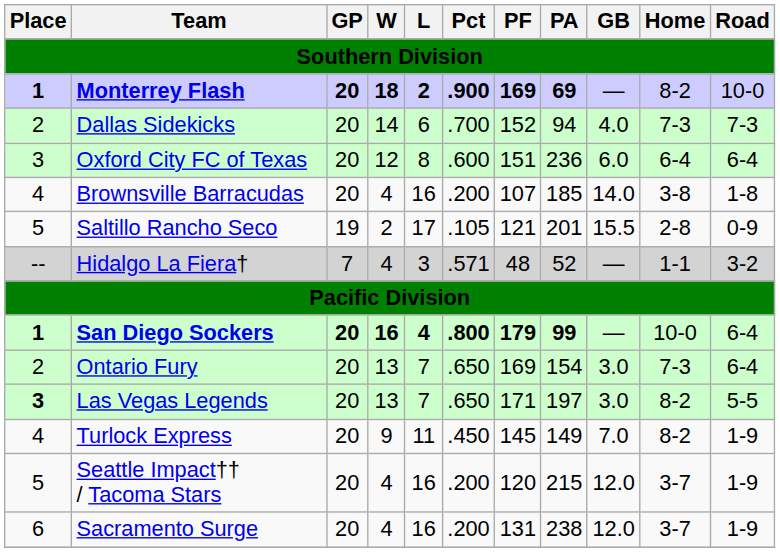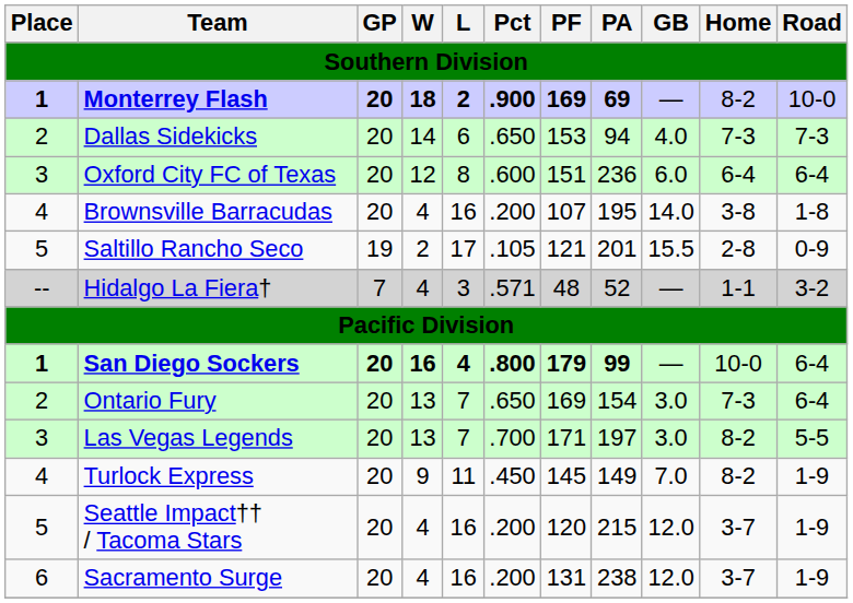 <table class="wikitable" style="text-align: center;">
 <tr>
 <th>Place</th>
 <th width="180">Team</th>
 <th width="20">GP</th>
 <th width="20">W</th>
 <th width="20">L</th>
 <th width="20">Pct</th>
 <th width="20">PF</th>
 <th width="20">PA</th>
 <th width="25">GB</th>
 <th width="30">Home</th>
 <th width="35">Road</th>
 </tr>
 <tr>
 <th style=background-color:Green colspan=11><span>Southern Division</span></th>
 </tr>
 <tr bgcolor=#ccccff>
 <td><strong>1</strong></td>
 <td align=left><strong><a href='#'>Monterrey Flash</a></strong></td>
 <td><strong>20</strong></td>
 <td><strong>18</strong></td>
 <td><strong>2</strong></td>
 <td><strong>.900</strong></td>
 <td><strong>169</strong></td>
 <td><strong>69</strong></td>
 <td>—</td>
 <td>8-2</td>
 <td>10-0</td>
 </tr>
 <tr bgcolor=#ccffcc>
 <td>2</td>
 <td align=left><a href='#'>Dallas Sidekicks</a></td>
 <td>20</td>
 <td>14</td>
 <td>6</td>
-<td>.700</td>
-<td>152</td>
+<td>.650</td>
+<td>153</td>
 <td>94</td>
 <td>4.0</td>
 <td>7-3</td>
 <td>7-3</td>
 </tr>
 <tr bgcolor=#ccffcc>
 <td>3</td>
 <td align=left><a href='#'>Oxford City FC of Texas</a></td>
 <td>20</td>
 <td>12</td>
 <td>8</td>
 <td>.600</td>
 <td>151</td>
 <td>236</td>
 <td>6.0</td>
 <td>6-4</td>
 <td>6-4</td>
 </tr>
 <tr>
 <td>4</td>
 <td align=left><a href='#'>Brownsville Barracudas</a></td>
 <td>20</td>
 <td>4</td>
 <td>16</td>
 <td>.200</td>
 <td>107</td>
-<td>185</td>
+<td>195</td>
 <td>14.0</td>
 <td>3-8</td>
 <td>1-8</td>
 </tr>
 <tr>
 <td>5</td>
 <td align=left><a href='#'>Saltillo Rancho Seco</a></td>
 <td>19</td>
 <td>2</td>
 <td>17</td>
 <td>.105</td>
 <td>121</td>
 <td>201</td>
 <td>15.5</td>
 <td>2-8</td>
 <td>0-9</td>
 </tr>
 <tr bgcolor=#d3d3d3>
 <td>--</td>
 <td align=left><a href='#'>Hidalgo La Fiera</a>†</td>
 <td>7</td>
 <td>4</td>
 <td>3</td>
 <td>.571</td>
 <td>48</td>
 <td>52</td>
 <td>—</td>
 <td>1-1</td>
 <td>3-2</td>
 </tr>
 <tr>
 <th style=background-color:Green colspan=11><span>Pacific Division</span></th>
 </tr>
 <tr bgcolor=#ccffcc>
 <td><strong>1</strong></td>
 <td align=left><strong><a href='#'>San Diego Sockers</a></strong></td>
 <td><strong>20</strong></td>
 <td><strong>16</strong></td>
 <td><strong>4</strong></td>
 <td><strong>.800</strong></td>
 <td><strong>179</strong></td>
 <td><strong>99</strong></td>
 <td>—</td>
 <td>10-0</td>
 <td>6-4</td>
 </tr>
 <tr bgcolor=#ccffcc>
 <td>2</td>
 <td align=left><a href='#'>Ontario Fury</a></td>
 <td>20</td>
 <td>13</td>
 <td>7</td>
 <td>.650</td>
 <td>169</td>
 <td>154</td>
 <td>3.0</td>
 <td>7-3</td>
 <td>6-4</td>
 </tr>
 <tr bgcolor=#ccffcc>
-<td><strong>3</strong></td>
+<td>3</td>
 <td align=left><a href='#'>Las Vegas Legends</a></td>
 <td>20</td>
 <td>13</td>
 <td>7</td>
-<td>.650</td>
+<td>.700</td>
 <td>171</td>
 <td>197</td>
 <td>3.0</td>
 <td>8-2</td>
 <td>5-5</td>
 </tr>
 <tr>
 <td>4</td>
 <td align=left><a href='#'>Turlock Express</a></td>
 <td>20</td>
 <td>9</td>
 <td>11</td>
 <td>.450</td>
 <td>145</td>
 <td>149</td>
 <td>7.0</td>
 <td>8-2</td>
 <td>1-9</td>
 </tr>
 <tr>
 <td>5</td>
 <td align=left><a href='#'>Seattle Impact</a>††<br>/ <a href='#'>Tacoma Stars</a></td>
 <td>20</td>
 <td>4</td>
 <td>16</td>
 <td>.200</td>
 <td>120</td>
 <td>215</td>
 <td>12.0</td>
 <td>3-7</td>
 <td>1-9</td>
 </tr>
 <tr>
 <td>6</td>
 <td align=left><a href='#'>Sacramento Surge</a></td>
 <td>20</td>
 <td>4</td>
 <td>16</td>
 <td>.200</td>
 <td>131</td>
 <td>238</td>
 <td>12.0</td>
 <td>3-7</td>
 <td>1-9</td>
 </tr>
 <tr>
 </tr>
 </table>
